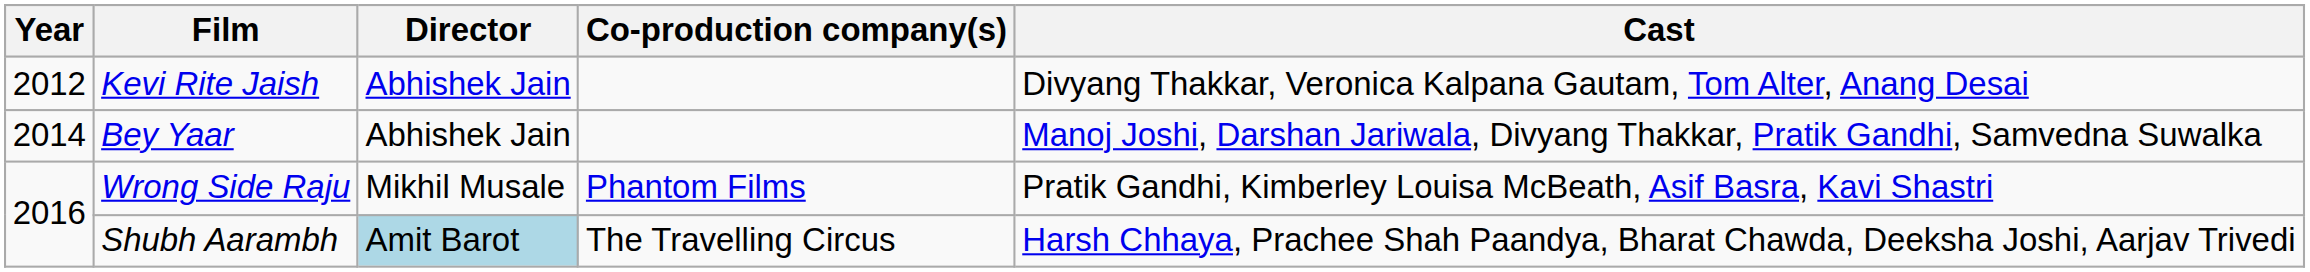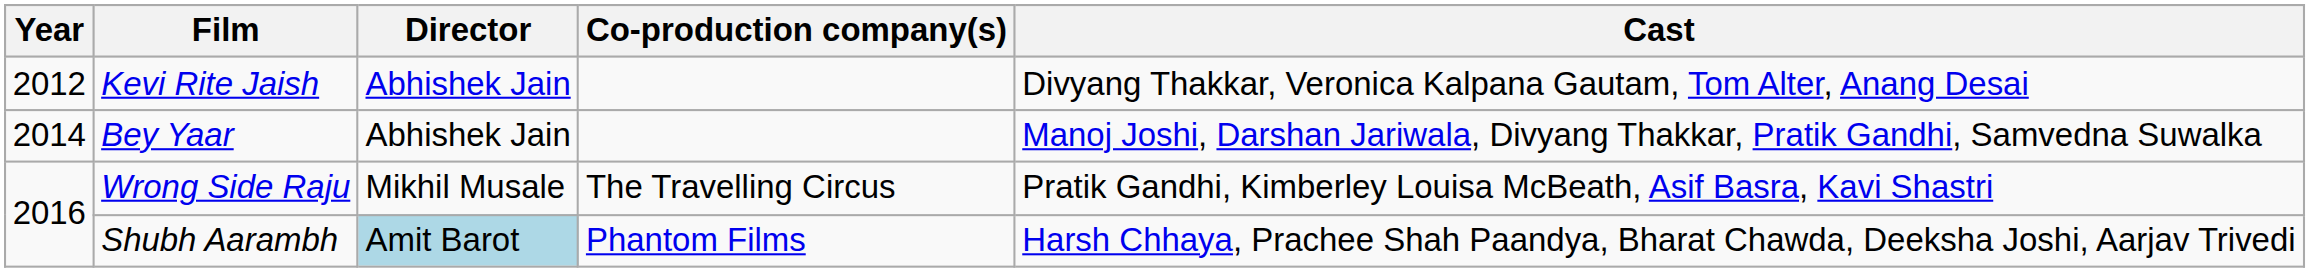 <table class="wikitable">
 <tr style="background:#ccc; text-align:center;">
 <th>Year</th>
 <th>Film</th>
 <th>Director</th>
 <th>Co-production company(s)</th>
 <th>Cast</th>
 </tr>
 <tr>
 <td>2012</td>
 <td><em><a href='#'>Kevi Rite Jaish</a></em></td>
 <td><a href='#'>Abhishek Jain</a></td>
 <td></td>
 <td>Divyang Thakkar, Veronica Kalpana Gautam, <a href='#'>Tom Alter</a>, <a href='#'>Anang Desai</a></td>
 </tr>
 <tr>
 <td>2014</td>
 <td><em><a href='#'>Bey Yaar</a></em></td>
 <td>Abhishek Jain</td>
 <td></td>
 <td><a href='#'>Manoj Joshi</a>, <a href='#'>Darshan Jariwala</a>, Divyang Thakkar, <a href='#'>Pratik Gandhi</a>, Samvedna Suwalka</td>
 </tr>
 <tr>
 <td rowspan=2>2016</td>
 <td><em><a href='#'>Wrong Side Raju</a></em></td>
 <td>Mikhil Musale</td>
-<td><a href='#'>Phantom Films</a></td>
+<td>The Travelling Circus</td>
 <td>Pratik Gandhi, Kimberley Louisa McBeath, <a href='#'>Asif Basra</a>, <a href='#'>Kavi Shastri</a></td>
 </tr>
 <tr>
 <td><em>Shubh Aarambh</em></td>
 <td style="background: lightblue;">Amit Barot</td>
-<td>The Travelling Circus</td>
+<td><a href='#'>Phantom Films</a></td>
 <td><a href='#'>Harsh Chhaya</a>, Prachee Shah Paandya, Bharat Chawda, Deeksha Joshi, Aarjav Trivedi</td>
 </tr>
 </table>
